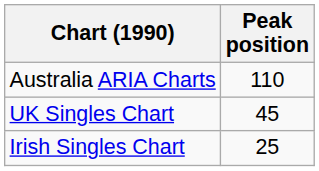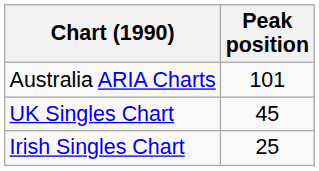 <table class="wikitable sortable">
 <tr>
 <th>Chart (1990)</th>
 <th>Peak<br>position</th>
 </tr>
 <tr>
 <td>Australia <a href='#'>ARIA Charts</a></td>
-<td align="center">110</td>
+<td align="center">101</td>
 </tr>
 <tr>
 <td><a href='#'>UK Singles Chart</a></td>
 <td align="center">45</td>
 </tr>
 <tr>
 <td><a href='#'>Irish Singles Chart</a></td>
 <td align="center">25</td>
 </tr>
 </table>
